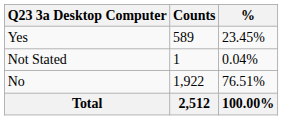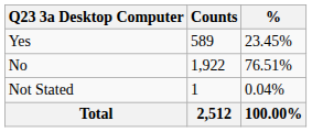 <table class="wikitable sortable">
 <tr>
 <th>Q23 3a Desktop Computer</th>
 <th>Counts</th>
 <th>%</th>
 </tr>
 <tr>
 <td>Yes</td>
 <td>589</td>
 <td>23.45%</td>
 </tr>
 <tr>
+<td>No</td>
+<td>1,922</td>
+<td>76.51%</td>
+</tr>
+<tr>
 <td>Not Stated</td>
 <td>1</td>
 <td>0.04%</td>
-</tr>
-<tr>
-<td>No</td>
-<td>1,922</td>
-<td>76.51%</td>
 </tr>
 <tr>
 <th>Total</th>
 <th>2,512</th>
 <th>100.00%</th>
 </tr>
 </table>
